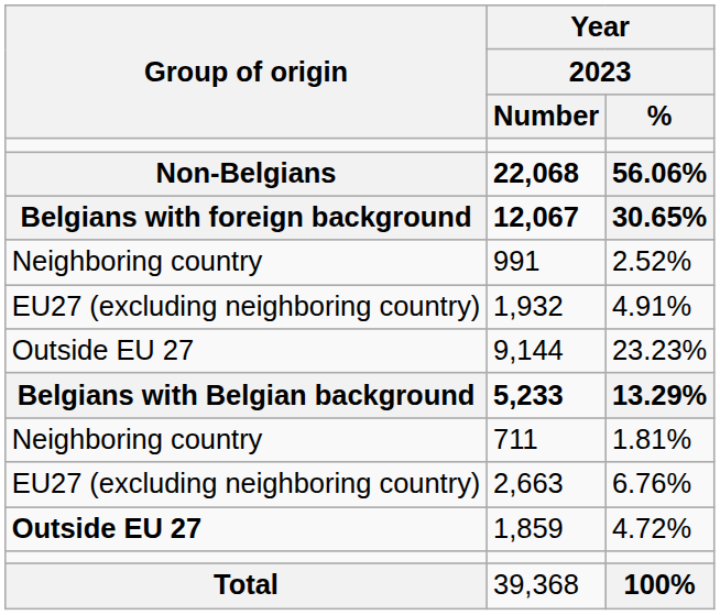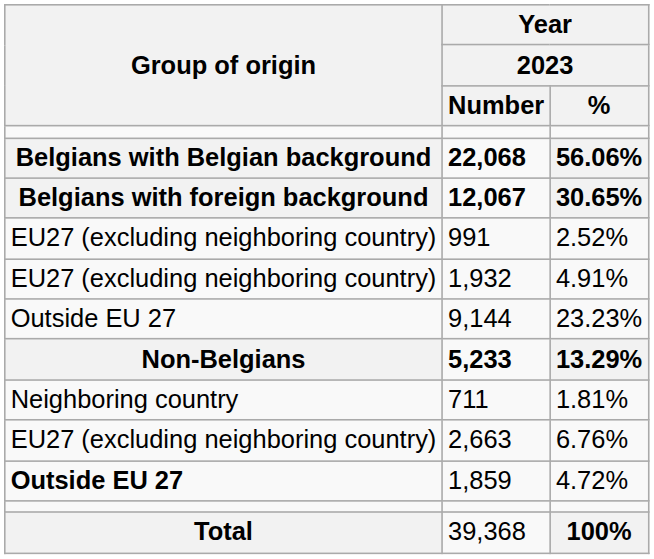 <table class="wikitable sortable mw-collapsible">
 <tr>
 <th rowspan="3">Group of origin</th>
 <th colspan="2">Year</th>
 </tr>
 <tr>
 <th colspan="2">2023</th>
 </tr>
 <tr>
 <th>Number</th>
 <th>%</th>
 </tr>
 <tr>
 <td></td>
 <td></td>
 <td></td>
 </tr>
 <tr>
-<th>Non-Belgians</th>
+<th>Belgians with Belgian background</th>
 <td><strong>22,068</strong></td>
 <th>56.06%</th>
 </tr>
 <tr>
 <th>Belgians with foreign background</th>
 <td><strong>12,067</strong></td>
 <th><strong>30.65%</strong></th>
 </tr>
 <tr>
-<td>Neighboring country</td>
+<td>EU27 (excluding neighboring country)</td>
 <td>991</td>
 <td>2.52%</td>
 </tr>
 <tr>
 <td>EU27 (excluding neighboring country)</td>
 <td>1,932</td>
 <td>4.91%</td>
 </tr>
 <tr>
 <td>Outside EU 27</td>
 <td>9,144</td>
 <td>23.23%</td>
 </tr>
 <tr>
-<th>Belgians with Belgian background</th>
+<th>Non-Belgians</th>
 <td><strong>5,233</strong></td>
 <th>13.29%</th>
 </tr>
 <tr>
 <td>Neighboring country</td>
 <td>711</td>
 <td>1.81%</td>
 </tr>
 <tr>
 <td>EU27 (excluding neighboring country)</td>
 <td>2,663</td>
 <td>6.76%</td>
 </tr>
 <tr>
 <td><strong>Outside EU 27</strong></td>
 <td>1,859</td>
 <td>4.72%</td>
 </tr>
 <tr>
 <td></td>
 <td></td>
 <td></td>
 </tr>
 <tr>
 <th>Total</th>
 <td>39,368</td>
 <th>100%</th>
 </tr>
 </table>
